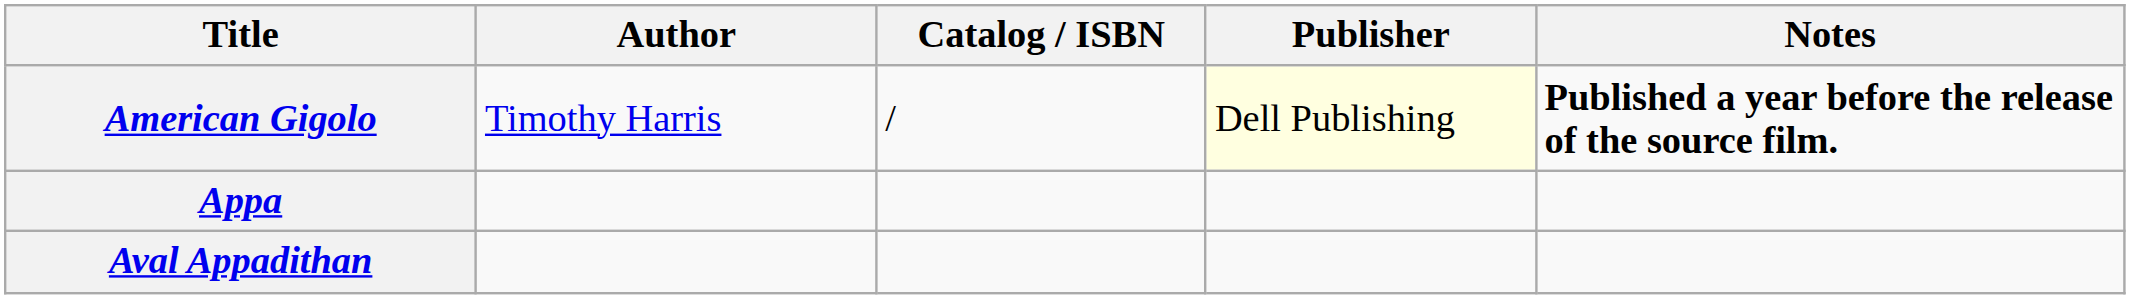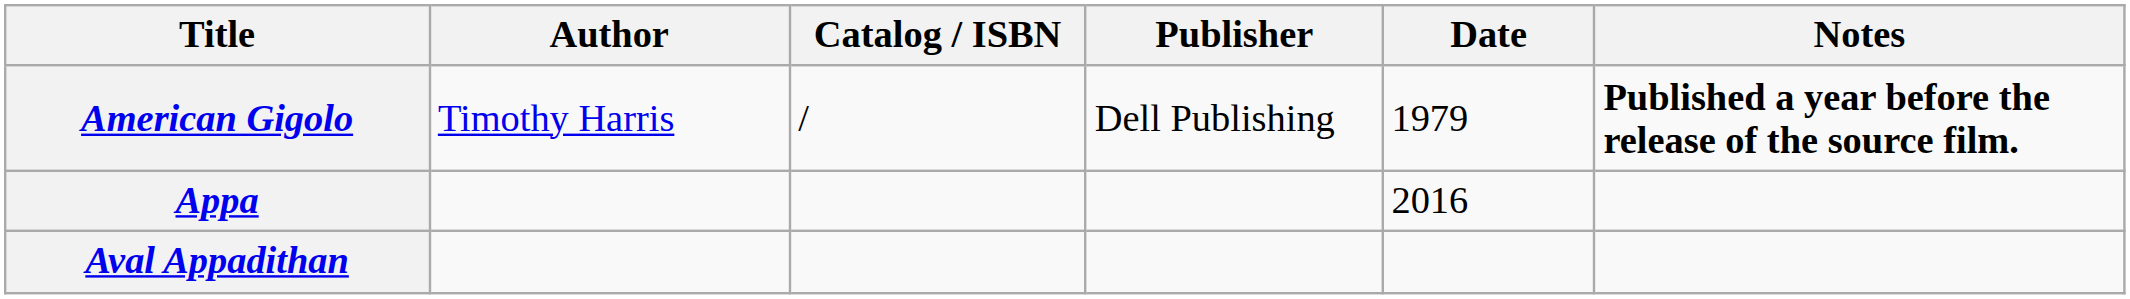 <table class="wikitable sortable" style="width:100%;">
 <tr>
 <th width=20%>Title</th>
 <th width=17%>Author</th>
 <th width=14%>Catalog / ISBN</th>
 <th width=14%>Publisher</th>
+<th width=10%>Date</th>
 <th width=25%>Notes</th>
 </tr>
 <tr>
 <th><em><a href='#'>American Gigolo</a></em></th>
 <td><a href='#'>Timothy Harris</a></td>
 <td> / </td>
-<td style="background: lightyellow;">Dell Publishing</td>
+<td>Dell Publishing</td>
+<td>1979</td>
 <td><strong>Published a year before the release of the source film.</strong></td>
 </tr>
 <tr>
 <th><em><a href='#'>Appa</a></em></th>
 <td></td>
 <td></td>
 <td></td>
+<td>2016</td>
 <td></td>
 </tr>
 <tr>
 <th><em><a href='#'>Aval Appadithan</a></em></th>
 <td></td>
 <td></td>
 <td></td>
 <td></td>
+<td></td>
 </tr>
 </table>
